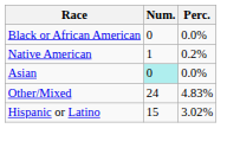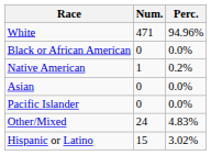 <table class="wikitable">
 <tr>
 <th>Race</th>
 <th>Num.</th>
 <th>Perc.</th>
+</tr>
+<tr>
+<td><a href='#'>White</a></td>
+<td>471</td>
+<td>94.96%</td>
 </tr>
 <tr>
 <td><a href='#'>Black or African American</a></td>
 <td>0</td>
 <td>0.0%</td>
 </tr>
 <tr>
 <td><a href='#'>Native American</a></td>
 <td>1</td>
 <td>0.2%</td>
 </tr>
 <tr>
 <td><a href='#'>Asian</a></td>
-<td style="background: paleturquoise;">0</td>
+<td>0</td>
+<td>0.0%</td>
+</tr>
+<tr>
+<td><a href='#'>Pacific Islander</a></td>
+<td>0</td>
 <td>0.0%</td>
 </tr>
 <tr>
 <td><a href='#'>Other/Mixed</a></td>
 <td>24</td>
 <td>4.83%</td>
 </tr>
 <tr>
 <td><a href='#'>Hispanic</a> or <a href='#'>Latino</a></td>
 <td>15</td>
 <td>3.02%</td>
 </tr>
 </table>
